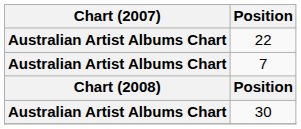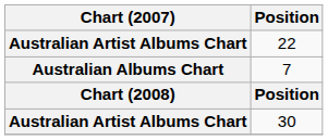 <table class="wikitable sortable plainrowheaders" style="text-align:center">
 <tr>
 <th scope="col">Chart (2007)</th>
 <th scope="col">Position</th>
 </tr>
 <tr>
 <th scope="row">Australian Artist Albums Chart</th>
 <td>22</td>
 </tr>
 <tr>
-<th scope="row">Australian Artist Albums Chart</th>
+<th scope="row">Australian Albums Chart</th>
 <td>7</td>
 </tr>
 <tr>
 <th scope="col">Chart (2008)</th>
 <th scope="col">Position</th>
 </tr>
 <tr>
 <th scope="row">Australian Artist Albums Chart</th>
 <td>30</td>
 </tr>
 <tr>
 </tr>
 </table>
